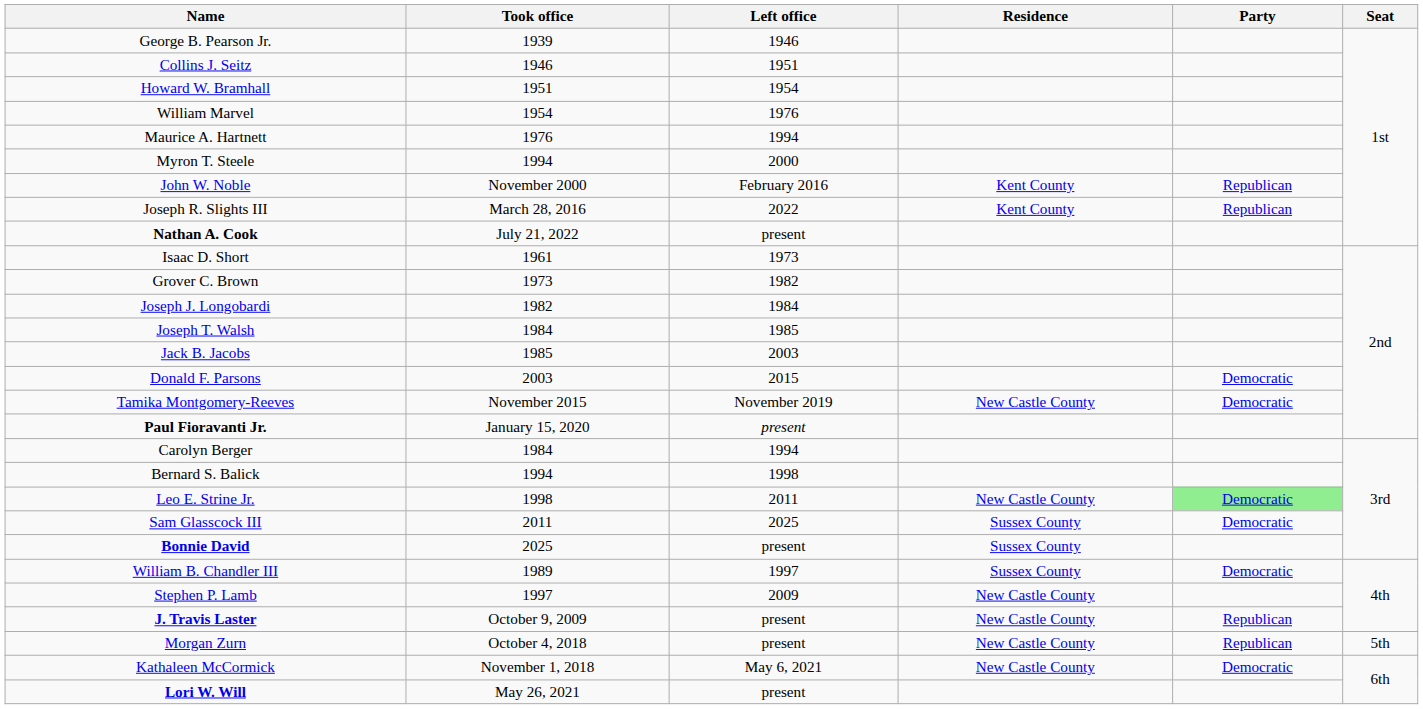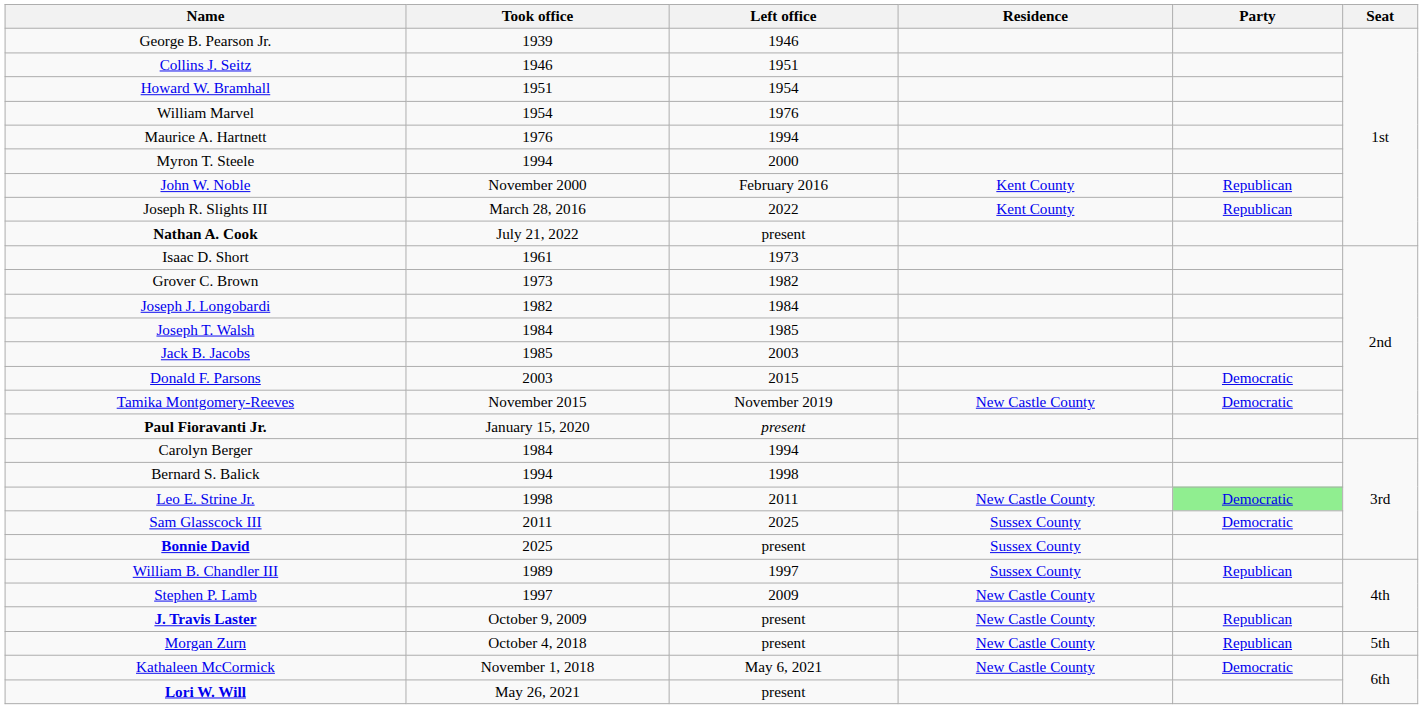 <table class="wikitable" style="text-align:center; width:94%; margin:auto;">
 <tr>
 <th>Name</th>
 <th>Took office</th>
 <th>Left office</th>
 <th>Residence</th>
 <th>Party</th>
 <th>Seat</th>
 </tr>
 <tr>
 <td>George B. Pearson Jr.</td>
 <td>1939</td>
 <td>1946</td>
 <td></td>
 <td></td>
 <td rowspan=9>1st</td>
 </tr>
 <tr>
 <td><a href='#'>Collins J. Seitz</a></td>
 <td>1946</td>
 <td>1951</td>
 <td></td>
 <td></td>
 </tr>
 <tr>
 <td><a href='#'>Howard W. Bramhall</a></td>
 <td>1951</td>
 <td>1954</td>
 <td></td>
 <td></td>
 </tr>
 <tr>
 <td>William Marvel</td>
 <td>1954</td>
 <td>1976</td>
 <td></td>
 <td></td>
 </tr>
 <tr>
 <td>Maurice A. Hartnett</td>
 <td>1976</td>
 <td>1994</td>
 <td></td>
 <td></td>
 </tr>
 <tr>
 <td>Myron T. Steele</td>
 <td>1994</td>
 <td>2000</td>
 <td></td>
 <td></td>
 </tr>
 <tr>
 <td><a href='#'>John W. Noble</a></td>
 <td>November 2000</td>
 <td>February 2016</td>
 <td><a href='#'>Kent County</a></td>
 <td><a href='#'>Republican</a></td>
 </tr>
 <tr>
 <td>Joseph R. Slights III</td>
 <td>March 28, 2016</td>
 <td>2022</td>
 <td><a href='#'>Kent County</a></td>
 <td><a href='#'>Republican</a></td>
 </tr>
 <tr>
 <td><strong>Nathan A. Cook</strong></td>
 <td>July 21, 2022</td>
 <td>present</td>
 <td></td>
 </tr>
 <tr>
 <td>Isaac D. Short</td>
 <td>1961</td>
 <td>1973</td>
 <td></td>
 <td></td>
 <td rowspan=8>2nd</td>
 </tr>
 <tr>
 <td>Grover C. Brown</td>
 <td>1973</td>
 <td>1982</td>
 <td></td>
 <td></td>
 </tr>
 <tr>
 <td><a href='#'>Joseph J. Longobardi</a></td>
 <td>1982</td>
 <td>1984</td>
 <td></td>
 <td></td>
 </tr>
 <tr>
 <td><a href='#'>Joseph T. Walsh</a></td>
 <td>1984</td>
 <td>1985</td>
 <td></td>
 <td></td>
 </tr>
 <tr>
 <td><a href='#'>Jack B. Jacobs</a></td>
 <td>1985</td>
 <td>2003</td>
 <td></td>
 <td></td>
 </tr>
 <tr>
 <td><a href='#'>Donald F. Parsons</a></td>
 <td>2003</td>
 <td>2015</td>
 <td></td>
 <td><a href='#'>Democratic</a></td>
 </tr>
 <tr>
 <td><a href='#'>Tamika Montgomery-Reeves</a></td>
 <td>November 2015</td>
 <td>November 2019</td>
 <td><a href='#'>New Castle County</a></td>
 <td><a href='#'>Democratic</a></td>
 </tr>
 <tr>
 <td><strong>Paul Fioravanti Jr.</strong></td>
 <td>January 15, 2020</td>
 <td><em>present</em></td>
 <td></td>
 <td></td>
 </tr>
 <tr>
 <td>Carolyn Berger</td>
 <td>1984</td>
 <td>1994</td>
 <td></td>
 <td></td>
 <td rowspan=5>3rd</td>
 </tr>
 <tr>
 <td>Bernard S. Balick</td>
 <td>1994</td>
 <td>1998</td>
 <td></td>
 <td></td>
 </tr>
 <tr>
 <td><a href='#'>Leo E. Strine Jr.</a></td>
 <td>1998</td>
 <td>2011</td>
 <td><a href='#'>New Castle County</a></td>
 <td style="background: lightgreen;"><a href='#'>Democratic</a></td>
 </tr>
 <tr>
 <td><a href='#'>Sam Glasscock III</a></td>
 <td>2011</td>
 <td>2025</td>
 <td><a href='#'>Sussex County</a></td>
 <td><a href='#'>Democratic</a></td>
 </tr>
 <tr>
 <td><strong><a href='#'>Bonnie David</a></strong></td>
 <td>2025</td>
 <td>present</td>
 <td><a href='#'>Sussex County</a></td>
 <td></td>
 </tr>
 <tr>
 <td><a href='#'>William B. Chandler III</a></td>
 <td>1989</td>
 <td>1997</td>
 <td><a href='#'>Sussex County</a></td>
-<td><a href='#'>Democratic</a></td>
+<td><a href='#'>Republican</a></td>
 <td rowspan=3>4th</td>
 </tr>
 <tr>
 <td><a href='#'>Stephen P. Lamb</a></td>
 <td>1997</td>
 <td>2009</td>
 <td><a href='#'>New Castle County</a></td>
 <td></td>
 </tr>
 <tr>
 <td><strong><a href='#'>J. Travis Laster</a></strong></td>
 <td>October 9, 2009</td>
 <td>present</td>
 <td><a href='#'>New Castle County</a></td>
 <td><a href='#'>Republican</a></td>
 </tr>
 <tr>
 <td><a href='#'>Morgan Zurn</a></td>
 <td>October 4, 2018</td>
 <td>present</td>
 <td><a href='#'>New Castle County</a></td>
 <td><a href='#'>Republican</a></td>
 <td>5th</td>
 </tr>
 <tr>
 <td><a href='#'>Kathaleen McCormick</a></td>
 <td>November 1, 2018</td>
 <td>May 6, 2021</td>
 <td><a href='#'>New Castle County</a></td>
 <td><a href='#'>Democratic</a></td>
 <td rowspan=2>6th</td>
 </tr>
 <tr>
 <td><strong><a href='#'>Lori W. Will</a></strong></td>
 <td>May 26, 2021</td>
 <td>present</td>
 <td></td>
 </tr>
 </table>
